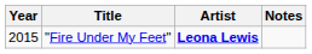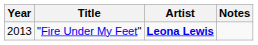 <table class="wikitable">
 <tr>
 <th>Year</th>
 <th>Title</th>
 <th>Artist</th>
 <th>Notes</th>
 </tr>
 <tr>
-<td>2015</td>
+<td>2013</td>
 <td>"<a href='#'>Fire Under My Feet</a>"</td>
 <td><strong><a href='#'>Leona Lewis</a></strong></td>
 <td></td>
 </tr>
 </table>
